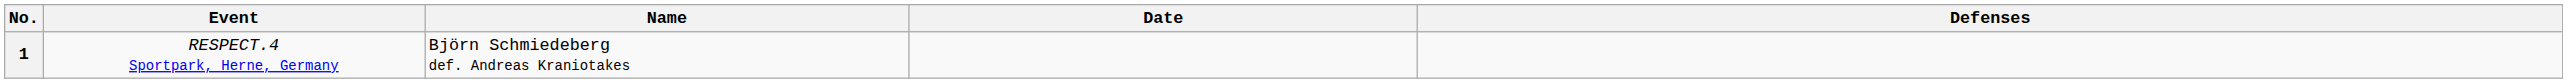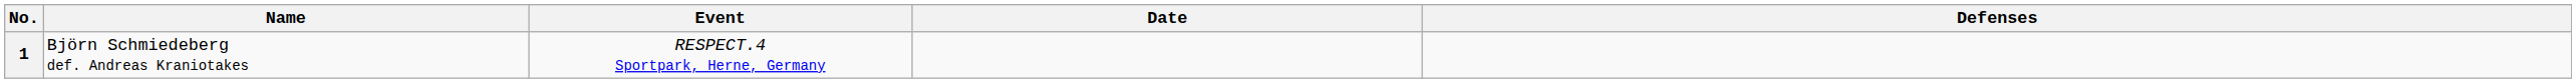 <table class="wikitable" style="width:100%;">
 <tr>
 <th style="width:1%;">No.</th>
+<th style="width:19%;">Name</th>
 <th style="width:15%;">Event</th>
-<th style="width:19%;">Name</th>
 <th style="width:20%;">Date</th>
 <th style="width:45%;">Defenses</th>
 </tr>
 <tr>
 <th>1</th>
+<td align=left> Björn Schmiedeberg<br><small>def. Andreas Kraniotakes</small></td>
 <td align=center><em>RESPECT.4</em><br><small><a href='#'>Sportpark, Herne, Germany</a></small></td>
-<td align=left> Björn Schmiedeberg<br><small>def. Andreas Kraniotakes</small></td>
 <td align=center></td>
 <td></td>
 </tr>
 </table>
